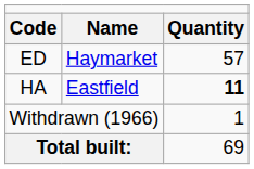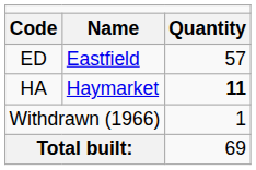 <table class="wikitable floatright">
 <tr>
 <td colspan=3></td>
 </tr>
 <tr>
 <th>Code</th>
 <th>Name</th>
 <th>Quantity</th>
 </tr>
 <tr>
 <td style="text-align:center">ED</td>
-<td><a href='#'>Haymarket</a></td>
+<td><a href='#'>Eastfield</a></td>
 <td style="text-align:right">57</td>
 </tr>
 <tr>
 <td style="text-align:center">HA</td>
-<td><a href='#'>Eastfield</a></td>
+<td><a href='#'>Haymarket</a></td>
 <td style="text-align:right"><strong>11</strong></td>
 </tr>
 <tr>
 <td colspan=2>Withdrawn (1966)</td>
 <td style="text-align:right">1</td>
 </tr>
 <tr>
 <th colspan=2 scope=row>Total built:</th>
 <td style="text-align:right">69</td>
 </tr>
 </table>
